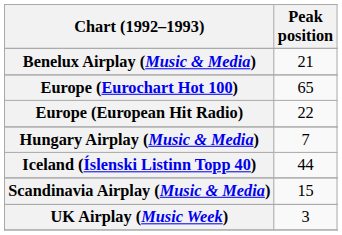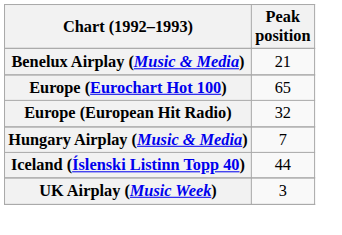 <table class="wikitable sortable plainrowheaders" style="text-align:center">
 <tr>
 <th>Chart (1992–1993)</th>
 <th>Peak<br>position</th>
 </tr>
 <tr>
 </tr>
 <tr>
 </tr>
 <tr>
 <th scope="row">Benelux Airplay (<em><a href='#'>Music & Media</a></em>)</th>
 <td>21</td>
 </tr>
 <tr>
 </tr>
 <tr>
 <th scope="row">Europe (<a href='#'>Eurochart Hot 100</a>)</th>
 <td>65</td>
 </tr>
 <tr>
 <th scope="row">Europe (European Hit Radio)</th>
-<td>22</td>
+<td>32</td>
 </tr>
 <tr>
 </tr>
 <tr>
 <th scope="row">Hungary Airplay (<em><a href='#'>Music & Media</a></em>)</th>
 <td>7</td>
 </tr>
 <tr>
 <th scope="row">Iceland (<a href='#'>Íslenski Listinn Topp 40</a>)</th>
 <td>44</td>
 </tr>
 <tr>
 </tr>
 <tr>
 </tr>
 <tr>
 </tr>
 <tr>
 </tr>
 <tr>
-<th scope="row">Scandinavia Airplay (<em><a href='#'>Music & Media</a></em>)</th>
-<td>15</td>
-</tr>
-<tr>
 </tr>
 <tr>
 <th scope="row">UK Airplay (<em><a href='#'>Music Week</a></em>)</th>
 <td>3</td>
 </tr>
 <tr>
 </tr>
 <tr>
 </tr>
 <tr>
 </tr>
 </table>
